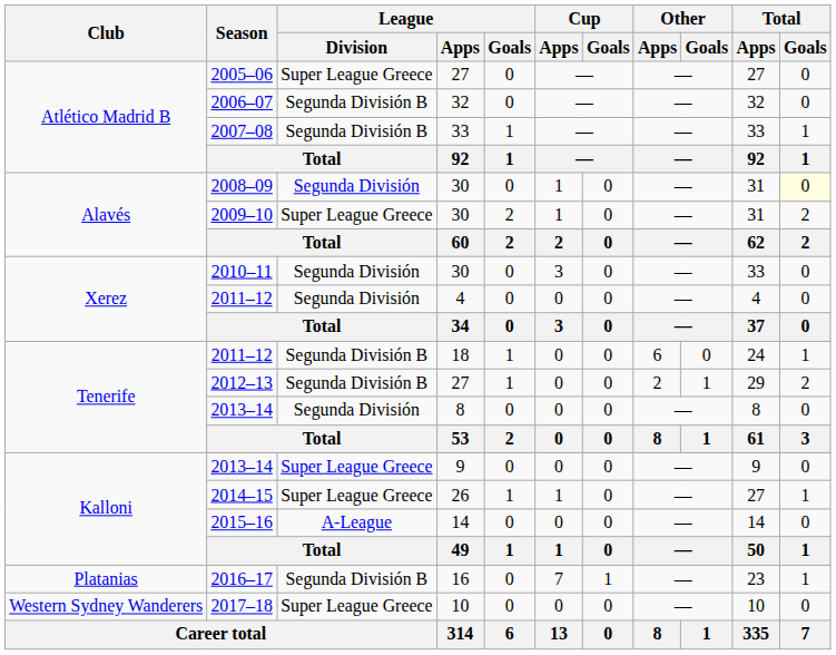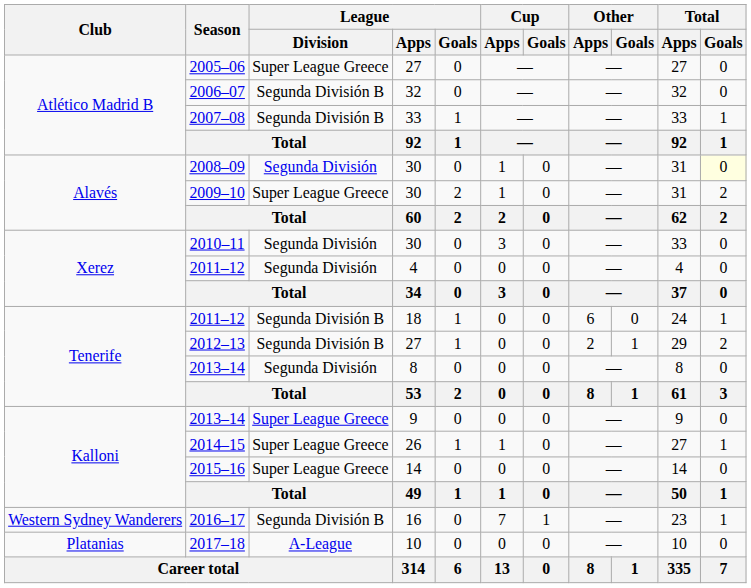 <table class="wikitable" style="text-align: center;">
 <tr>
 <th rowspan="2">Club</th>
 <th rowspan="2">Season</th>
 <th colspan="3">League</th>
 <th colspan="2">Cup</th>
 <th colspan="2">Other</th>
 <th colspan="2">Total</th>
 </tr>
 <tr>
 <th>Division</th>
 <th>Apps</th>
 <th>Goals</th>
 <th>Apps</th>
 <th>Goals</th>
 <th>Apps</th>
 <th>Goals</th>
 <th>Apps</th>
 <th>Goals</th>
 </tr>
 <tr>
 <td rowspan="4"><a href='#'>Atlético Madrid B</a></td>
 <td><a href='#'>2005–06</a></td>
 <td>Super League Greece</td>
 <td>27</td>
 <td>0</td>
 <td colspan="2">—</td>
 <td colspan="2">—</td>
 <td>27</td>
 <td>0</td>
 </tr>
 <tr>
 <td><a href='#'>2006–07</a></td>
 <td>Segunda División B</td>
 <td>32</td>
 <td>0</td>
 <td colspan="2">—</td>
 <td colspan="2">—</td>
 <td>32</td>
 <td>0</td>
 </tr>
 <tr>
 <td><a href='#'>2007–08</a></td>
 <td>Segunda División B</td>
 <td>33</td>
 <td>1</td>
 <td colspan="2">—</td>
 <td colspan="2">—</td>
 <td>33</td>
 <td>1</td>
 </tr>
 <tr>
 <th colspan="2">Total</th>
 <th>92</th>
 <th>1</th>
 <th colspan="2">—</th>
 <th colspan="2">—</th>
 <th>92</th>
 <th>1</th>
 </tr>
 <tr>
 <td rowspan="3"><a href='#'>Alavés</a></td>
 <td><a href='#'>2008–09</a></td>
 <td><a href='#'>Segunda División</a></td>
 <td>30</td>
 <td>0</td>
 <td>1</td>
 <td>0</td>
 <td colspan="2">—</td>
 <td>31</td>
 <td style="background: lightyellow;">0</td>
 </tr>
 <tr>
 <td><a href='#'>2009–10</a></td>
 <td>Super League Greece</td>
 <td>30</td>
 <td>2</td>
 <td>1</td>
 <td>0</td>
 <td colspan="2">—</td>
 <td>31</td>
 <td>2</td>
 </tr>
 <tr>
 <th colspan="2">Total</th>
 <th>60</th>
 <th>2</th>
 <th>2</th>
 <th>0</th>
 <th colspan="2">—</th>
 <th>62</th>
 <th>2</th>
 </tr>
 <tr>
 <td rowspan="3"><a href='#'>Xerez</a></td>
 <td><a href='#'>2010–11</a></td>
 <td>Segunda División</td>
 <td>30</td>
 <td>0</td>
 <td>3</td>
 <td>0</td>
 <td colspan="2">—</td>
 <td>33</td>
 <td>0</td>
 </tr>
 <tr>
 <td><a href='#'>2011–12</a></td>
 <td>Segunda División</td>
 <td>4</td>
 <td>0</td>
 <td>0</td>
 <td>0</td>
 <td colspan="2">—</td>
 <td>4</td>
 <td>0</td>
 </tr>
 <tr>
 <th colspan="2">Total</th>
 <th>34</th>
 <th>0</th>
 <th>3</th>
 <th>0</th>
 <th colspan="2">—</th>
 <th>37</th>
 <th>0</th>
 </tr>
 <tr>
 <td rowspan="4"><a href='#'>Tenerife</a></td>
 <td><a href='#'>2011–12</a></td>
 <td>Segunda División B</td>
 <td>18</td>
 <td>1</td>
 <td>0</td>
 <td>0</td>
 <td>6</td>
 <td>0</td>
 <td>24</td>
 <td>1</td>
 </tr>
 <tr>
 <td><a href='#'>2012–13</a></td>
 <td>Segunda División B</td>
 <td>27</td>
 <td>1</td>
 <td>0</td>
 <td>0</td>
 <td>2</td>
 <td>1</td>
 <td>29</td>
 <td>2</td>
 </tr>
 <tr>
 <td><a href='#'>2013–14</a></td>
 <td>Segunda División</td>
 <td>8</td>
 <td>0</td>
 <td>0</td>
 <td>0</td>
 <td colspan="2">—</td>
 <td>8</td>
 <td>0</td>
 </tr>
 <tr>
 <th colspan="2">Total</th>
 <th>53</th>
 <th>2</th>
 <th>0</th>
 <th>0</th>
 <th>8</th>
 <th>1</th>
 <th>61</th>
 <th>3</th>
 </tr>
 <tr>
 <td rowspan="4"><a href='#'>Kalloni</a></td>
 <td><a href='#'>2013–14</a></td>
 <td><a href='#'>Super League Greece</a></td>
 <td>9</td>
 <td>0</td>
 <td>0</td>
 <td>0</td>
 <td colspan="2">—</td>
 <td>9</td>
 <td>0</td>
 </tr>
 <tr>
 <td><a href='#'>2014–15</a></td>
 <td>Super League Greece</td>
 <td>26</td>
 <td>1</td>
 <td>1</td>
 <td>0</td>
 <td colspan="2">—</td>
 <td>27</td>
 <td>1</td>
 </tr>
 <tr>
 <td><a href='#'>2015–16</a></td>
-<td><a href='#'>A-League</a></td>
+<td>Super League Greece</td>
 <td>14</td>
 <td>0</td>
 <td>0</td>
 <td>0</td>
 <td colspan="2">—</td>
 <td>14</td>
 <td>0</td>
 </tr>
 <tr>
 <th colspan="2">Total</th>
 <th>49</th>
 <th>1</th>
 <th>1</th>
 <th>0</th>
 <th colspan="2">—</th>
 <th>50</th>
 <th>1</th>
 </tr>
 <tr>
-<td><a href='#'>Platanias</a></td>
+<td><a href='#'>Western Sydney Wanderers</a></td>
 <td><a href='#'>2016–17</a></td>
 <td>Segunda División B</td>
 <td>16</td>
 <td>0</td>
 <td>7</td>
 <td>1</td>
 <td colspan="2">—</td>
 <td>23</td>
 <td>1</td>
 </tr>
 <tr>
-<td><a href='#'>Western Sydney Wanderers</a></td>
+<td><a href='#'>Platanias</a></td>
 <td><a href='#'>2017–18</a></td>
-<td>Super League Greece</td>
+<td><a href='#'>A-League</a></td>
 <td>10</td>
 <td>0</td>
 <td>0</td>
 <td>0</td>
 <td colspan="2">—</td>
 <td>10</td>
 <td>0</td>
 </tr>
 <tr>
 <th colspan="3">Career total</th>
 <th>314</th>
 <th>6</th>
 <th>13</th>
 <th>0</th>
 <th>8</th>
 <th>1</th>
 <th>335</th>
 <th>7</th>
 </tr>
 </table>
